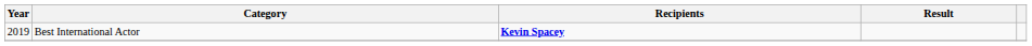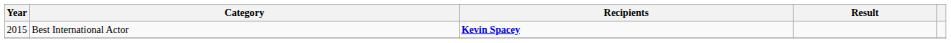 <table class="wikitable plainrowheaders" style="font-size: 90%" width=85%>
 <tr>
 <th scope="col" style="width:2%;">Year</th>
 <th scope="col" style="width:45%;">Category</th>
 <th scope="col" style="width:35%;">Recipients</th>
 <th scope="col" style="width:15%;">Result</th>
 <th scope="col" class="unsortable" style="width:1%;"></th>
 </tr>
 <tr>
-<td style="text-align:center;">2019</td>
+<td style="text-align:center;">2015</td>
 <td>Best International Actor</td>
 <td><strong><a href='#'>Kevin Spacey</a></strong></td>
 <td></td>
 <td></td>
 </tr>
 <tr>
 </tr>
 </table>
